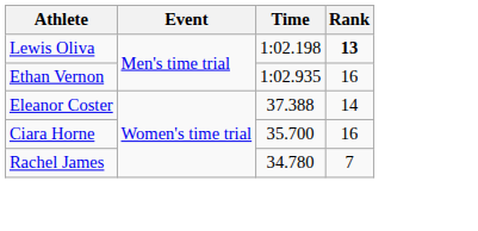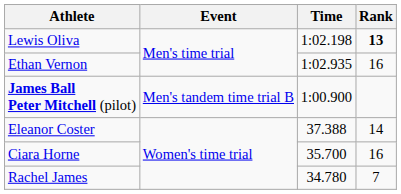 <table class="wikitable" style="font-size:90%;">
 <tr>
 <th>Athlete</th>
 <th>Event</th>
 <th>Time</th>
 <th>Rank</th>
 </tr>
 <tr align=center>
 <td align=left><a href='#'>Lewis Oliva</a></td>
 <td align=left rowspan=2><a href='#'>Men's time trial</a></td>
 <td>1:02.198</td>
 <td><strong>13</strong></td>
 </tr>
 <tr align=center>
 <td align=left><a href='#'>Ethan Vernon</a></td>
 <td>1:02.935</td>
 <td>16</td>
 </tr>
 <tr align=center>
+<td align=left><strong><a href='#'>James Ball</a></strong><br><strong><a href='#'>Peter Mitchell</a></strong> (pilot)</td>
+<td align=left><a href='#'>Men's tandem time trial B</a></td>
+<td>1:00.900</td>
+<td></td>
+</tr>
+<tr align=center>
 <td align=left><a href='#'>Eleanor Coster</a></td>
 <td align=left rowspan=3><a href='#'>Women's time trial</a></td>
 <td>37.388</td>
 <td>14</td>
 </tr>
 <tr align=center>
 <td align=left><a href='#'>Ciara Horne</a></td>
 <td>35.700</td>
 <td>16</td>
 </tr>
 <tr align=center>
 <td align=left><a href='#'>Rachel James</a></td>
 <td>34.780</td>
 <td>7</td>
 </tr>
 </table>
